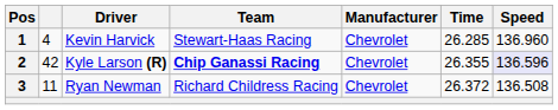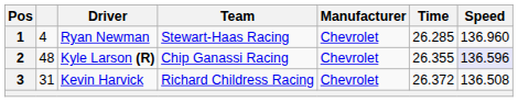 <table class="wikitable" style="font-size:95%">
 <tr>
 <th>Pos</th>
 <th></th>
 <th>Driver</th>
 <th>Team</th>
 <th>Manufacturer</th>
 <th>Time</th>
 <th>Speed</th>
 </tr>
 <tr>
 <th>1</th>
 <td>4</td>
-<td><a href='#'>Kevin Harvick</a></td>
+<td><a href='#'>Ryan Newman</a></td>
 <td><a href='#'>Stewart-Haas Racing</a></td>
 <td><a href='#'>Chevrolet</a></td>
 <td>26.285</td>
 <td>136.960</td>
 </tr>
 <tr>
 <th>2</th>
-<td>42</td>
+<td>48</td>
 <td><a href='#'>Kyle Larson</a> <strong>(R)</strong></td>
-<td><strong><a href='#'>Chip Ganassi Racing</a></strong></td>
+<td><a href='#'>Chip Ganassi Racing</a></td>
 <td><a href='#'>Chevrolet</a></td>
 <td>26.355</td>
 <td style="background: lavender;">136.596</td>
 </tr>
 <tr>
 <th>3</th>
-<td>11</td>
-<td><a href='#'>Ryan Newman</a></td>
+<td>31</td>
+<td><a href='#'>Kevin Harvick</a></td>
 <td><a href='#'>Richard Childress Racing</a></td>
 <td><a href='#'>Chevrolet</a></td>
 <td>26.372</td>
 <td>136.508</td>
 </tr>
 <tr>
 <th colspan="7"></th>
 </tr>
 </table>
